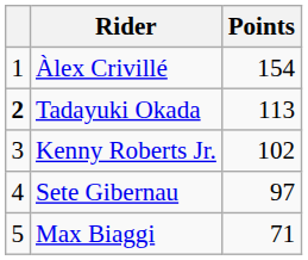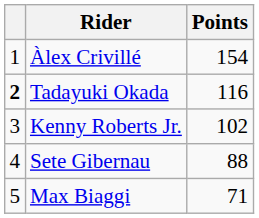 <table class="wikitable" style="font-size: 95%;">
 <tr>
 <th></th>
 <th>Rider</th>
 <th>Points</th>
 </tr>
 <tr>
 <td align=center>1</td>
 <td> <a href='#'>Àlex Crivillé</a></td>
 <td align=right>154</td>
 </tr>
 <tr>
 <td align=center><strong>2</strong></td>
 <td> <a href='#'>Tadayuki Okada</a></td>
-<td align=right>113</td>
+<td align=right>116</td>
 </tr>
 <tr>
 <td align=center>3</td>
 <td> <a href='#'>Kenny Roberts Jr.</a></td>
 <td align=right>102</td>
 </tr>
 <tr>
 <td align=center>4</td>
 <td> <a href='#'>Sete Gibernau</a></td>
-<td align=right>97</td>
+<td align=right>88</td>
 </tr>
 <tr>
 <td align=center>5</td>
 <td> <a href='#'>Max Biaggi</a></td>
 <td align=right>71</td>
 </tr>
 </table>
